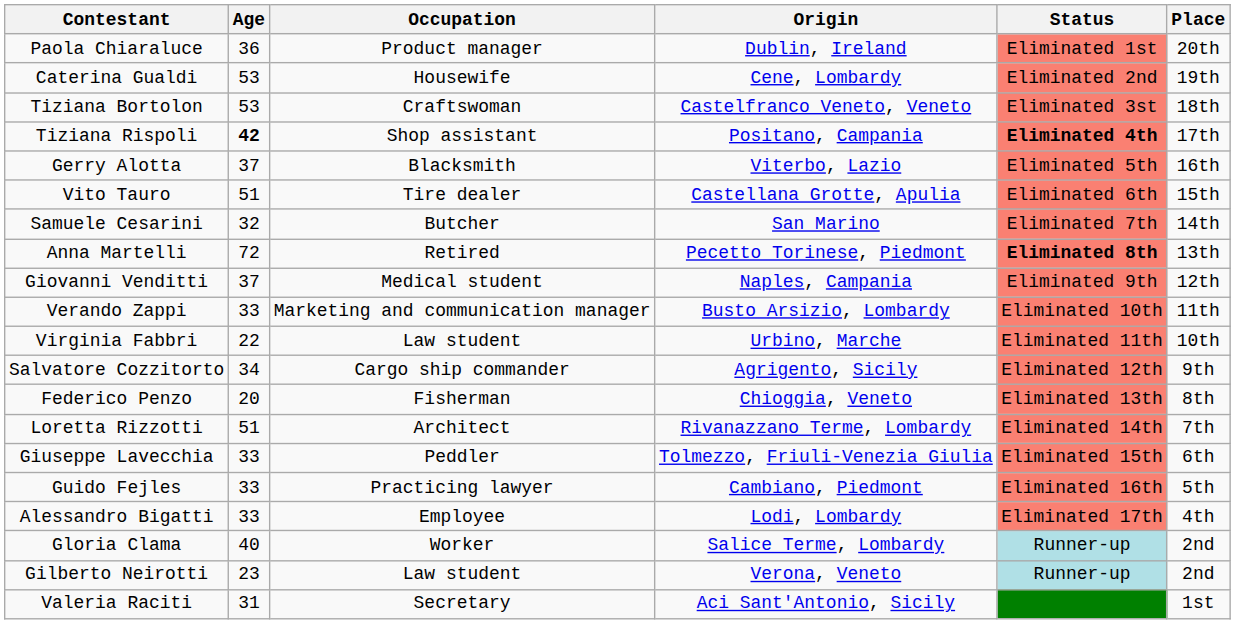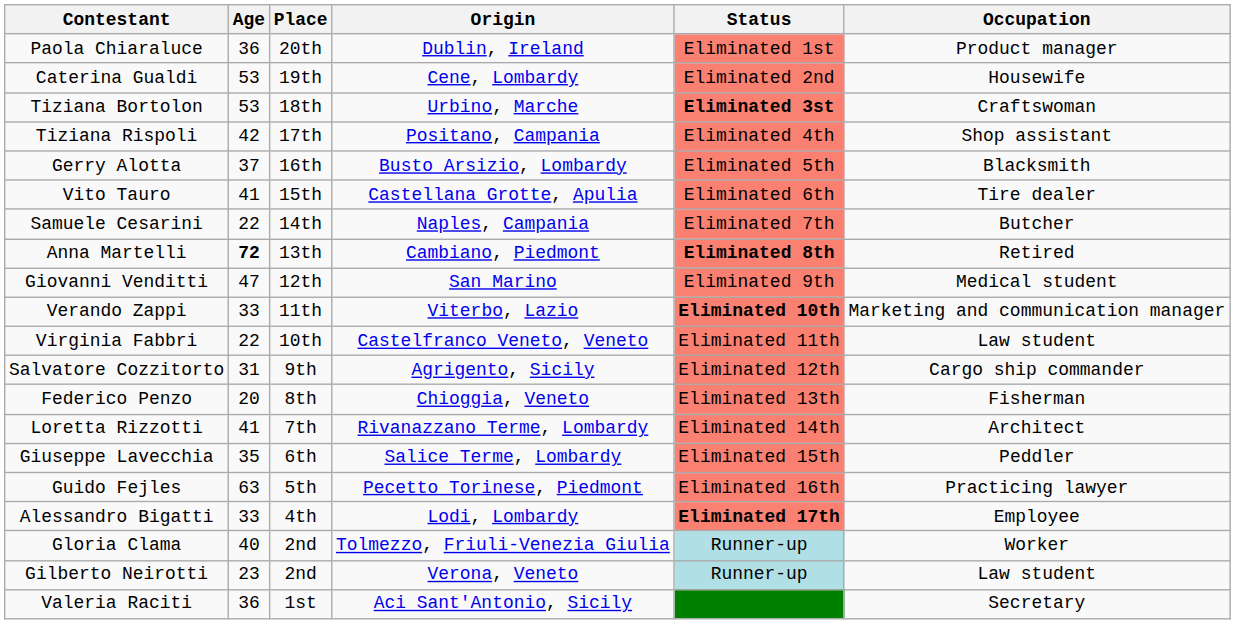 <table class="wikitable" style="text-align: center;">
 <tr>
 <th>Contestant</th>
 <th>Age</th>
-<th>Occupation</th>
+<th>Place</th>
 <th>Origin</th>
 <th>Status</th>
-<th>Place</th>
+<th>Occupation</th>
 </tr>
 <tr>
 <td>Paola Chiaraluce</td>
 <td>36</td>
-<td>Product manager</td>
+<td>20th</td>
 <td><a href='#'>Dublin</a>, <a href='#'>Ireland</a></td>
 <td bgcolor=#fa8072>Eliminated 1st</td>
-<td>20th</td>
+<td>Product manager</td>
 </tr>
 <tr>
 <td>Caterina Gualdi</td>
 <td>53</td>
-<td>Housewife</td>
+<td>19th</td>
 <td><a href='#'>Cene</a>, <a href='#'>Lombardy</a></td>
 <td bgcolor=#fa8072>Eliminated 2nd</td>
-<td>19th</td>
+<td>Housewife</td>
 </tr>
 <tr>
 <td>Tiziana Bortolon</td>
 <td>53</td>
+<td>18th</td>
+<td><a href='#'>Urbino</a>, <a href='#'>Marche</a></td>
+<td bgcolor=#fa8072><strong>Eliminated 3st</strong></td>
 <td>Craftswoman</td>
-<td><a href='#'>Castelfranco Veneto</a>, <a href='#'>Veneto</a></td>
-<td bgcolor=#fa8072>Eliminated 3st</td>
-<td>18th</td>
 </tr>
 <tr>
 <td>Tiziana Rispoli</td>
-<td><strong>42</strong></td>
+<td>42</td>
+<td>17th</td>
+<td><a href='#'>Positano</a>, <a href='#'>Campania</a></td>
+<td bgcolor=#fa8072>Eliminated 4th</td>
 <td>Shop assistant</td>
-<td><a href='#'>Positano</a>, <a href='#'>Campania</a></td>
-<td bgcolor=#fa8072><strong>Eliminated 4th</strong></td>
-<td>17th</td>
 </tr>
 <tr>
 <td>Gerry Alotta</td>
 <td>37</td>
+<td>16th</td>
+<td><a href='#'>Busto Arsizio</a>, <a href='#'>Lombardy</a></td>
+<td bgcolor=#fa8072>Eliminated 5th</td>
 <td>Blacksmith</td>
-<td><a href='#'>Viterbo</a>, <a href='#'>Lazio</a></td>
-<td bgcolor=#fa8072>Eliminated 5th</td>
-<td>16th</td>
 </tr>
 <tr>
 <td>Vito Tauro</td>
-<td>51</td>
-<td>Tire dealer</td>
+<td>41</td>
+<td>15th</td>
 <td><a href='#'>Castellana Grotte</a>, <a href='#'>Apulia</a></td>
 <td bgcolor=#fa8072>Eliminated 6th</td>
-<td>15th</td>
+<td>Tire dealer</td>
 </tr>
 <tr>
 <td>Samuele Cesarini</td>
-<td>32</td>
+<td>22</td>
+<td>14th</td>
+<td><a href='#'>Naples</a>, <a href='#'>Campania</a></td>
+<td bgcolor=#fa8072>Eliminated 7th</td>
 <td>Butcher</td>
-<td><a href='#'>San Marino</a></td>
-<td bgcolor=#fa8072>Eliminated 7th</td>
-<td>14th</td>
 </tr>
 <tr>
 <td>Anna Martelli</td>
-<td>72</td>
+<td><strong>72</strong></td>
+<td>13th</td>
+<td><a href='#'>Cambiano</a>, <a href='#'>Piedmont</a></td>
+<td bgcolor=#fa8072><strong>Eliminated 8th</strong></td>
 <td>Retired</td>
-<td><a href='#'>Pecetto Torinese</a>, <a href='#'>Piedmont</a></td>
-<td bgcolor=#fa8072><strong>Eliminated 8th</strong></td>
-<td>13th</td>
 </tr>
 <tr>
 <td>Giovanni Venditti</td>
-<td>37</td>
+<td>47</td>
+<td>12th</td>
+<td><a href='#'>San Marino</a></td>
+<td bgcolor=#fa8072>Eliminated 9th</td>
 <td>Medical student</td>
-<td><a href='#'>Naples</a>, <a href='#'>Campania</a></td>
-<td bgcolor=#fa8072>Eliminated 9th</td>
-<td>12th</td>
 </tr>
 <tr>
 <td>Verando Zappi</td>
 <td>33</td>
+<td>11th</td>
+<td><a href='#'>Viterbo</a>, <a href='#'>Lazio</a></td>
+<td bgcolor=#fa8072><strong>Eliminated 10th</strong></td>
 <td>Marketing and communication manager</td>
-<td><a href='#'>Busto Arsizio</a>, <a href='#'>Lombardy</a></td>
-<td bgcolor=#fa8072>Eliminated 10th</td>
-<td>11th</td>
 </tr>
 <tr>
 <td>Virginia Fabbri</td>
 <td>22</td>
+<td>10th</td>
+<td><a href='#'>Castelfranco Veneto</a>, <a href='#'>Veneto</a></td>
+<td bgcolor=#fa8072>Eliminated 11th</td>
 <td>Law student</td>
-<td><a href='#'>Urbino</a>, <a href='#'>Marche</a></td>
-<td bgcolor=#fa8072>Eliminated 11th</td>
-<td>10th</td>
 </tr>
 <tr>
 <td>Salvatore Cozzitorto</td>
-<td>34</td>
-<td>Cargo ship commander</td>
+<td>31</td>
+<td>9th</td>
 <td><a href='#'>Agrigento</a>, <a href='#'>Sicily</a></td>
 <td bgcolor=#fa8072>Eliminated 12th</td>
-<td>9th</td>
+<td>Cargo ship commander</td>
 </tr>
 <tr>
 <td>Federico Penzo</td>
 <td>20</td>
-<td>Fisherman</td>
+<td>8th</td>
 <td><a href='#'>Chioggia</a>, <a href='#'>Veneto</a></td>
 <td bgcolor=#fa8072>Eliminated 13th</td>
-<td>8th</td>
+<td>Fisherman</td>
 </tr>
 <tr>
 <td>Loretta Rizzotti</td>
-<td>51</td>
-<td>Architect</td>
+<td>41</td>
+<td>7th</td>
 <td><a href='#'>Rivanazzano Terme</a>, <a href='#'>Lombardy</a></td>
 <td bgcolor=#fa8072>Eliminated 14th</td>
-<td>7th</td>
+<td>Architect</td>
 </tr>
 <tr>
 <td>Giuseppe Lavecchia</td>
-<td>33</td>
+<td>35</td>
+<td>6th</td>
+<td><a href='#'>Salice Terme</a>, <a href='#'>Lombardy</a></td>
+<td bgcolor=#fa8072>Eliminated 15th</td>
 <td>Peddler</td>
-<td><a href='#'>Tolmezzo</a>, <a href='#'>Friuli-Venezia Giulia</a></td>
-<td bgcolor=#fa8072>Eliminated 15th</td>
-<td>6th</td>
 </tr>
 <tr>
 <td>Guido Fejles</td>
-<td>33</td>
+<td>63</td>
+<td>5th</td>
+<td><a href='#'>Pecetto Torinese</a>, <a href='#'>Piedmont</a></td>
+<td bgcolor=#fa8072>Eliminated 16th</td>
 <td>Practicing lawyer</td>
-<td><a href='#'>Cambiano</a>, <a href='#'>Piedmont</a></td>
-<td bgcolor=#fa8072>Eliminated 16th</td>
-<td>5th</td>
 </tr>
 <tr>
 <td>Alessandro Bigatti</td>
 <td>33</td>
+<td>4th</td>
+<td><a href='#'>Lodi</a>, <a href='#'>Lombardy</a></td>
+<td bgcolor=#fa8072><strong>Eliminated 17th</strong></td>
 <td>Employee</td>
-<td><a href='#'>Lodi</a>, <a href='#'>Lombardy</a></td>
-<td bgcolor=#fa8072>Eliminated 17th</td>
-<td>4th</td>
 </tr>
 <tr>
 <td>Gloria Clama</td>
 <td>40</td>
+<td>2nd</td>
+<td><a href='#'>Tolmezzo</a>, <a href='#'>Friuli-Venezia Giulia</a></td>
+<td bgcolor=#B0E0E6>Runner-up</td>
 <td>Worker</td>
-<td><a href='#'>Salice Terme</a>, <a href='#'>Lombardy</a></td>
-<td bgcolor=#B0E0E6>Runner-up</td>
-<td>2nd</td>
 </tr>
 <tr>
 <td>Gilberto Neirotti</td>
 <td>23</td>
-<td>Law student</td>
+<td>2nd</td>
 <td><a href='#'>Verona</a>, <a href='#'>Veneto</a></td>
 <td bgcolor=#B0E0E6>Runner-up</td>
-<td>2nd</td>
+<td>Law student</td>
 </tr>
 <tr>
 <td>Valeria Raciti</td>
-<td>31</td>
-<td>Secretary</td>
+<td>36</td>
+<td>1st</td>
 <td><a href='#'>Aci Sant'Antonio</a>, <a href='#'>Sicily</a></td>
 <td bgcolor=green></td>
-<td>1st</td>
+<td>Secretary</td>
 </tr>
 </table>
